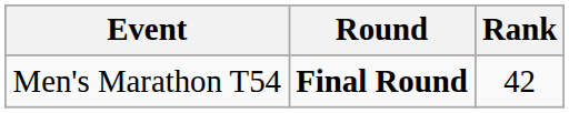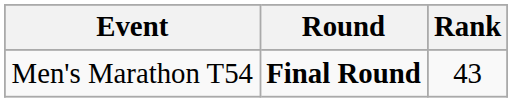 <table class="wikitable" style="text-align:center;">
 <tr>
 <th>Event</th>
 <th>Round</th>
 <th>Rank</th>
 </tr>
 <tr>
 <td>Men's Marathon T54</td>
 <td><strong>Final Round</strong></td>
-<td>42</td>
+<td>43</td>
 </tr>
 </table>
